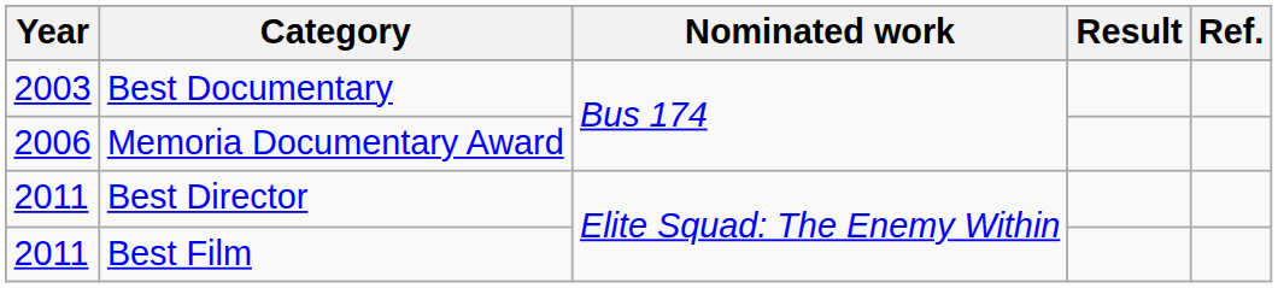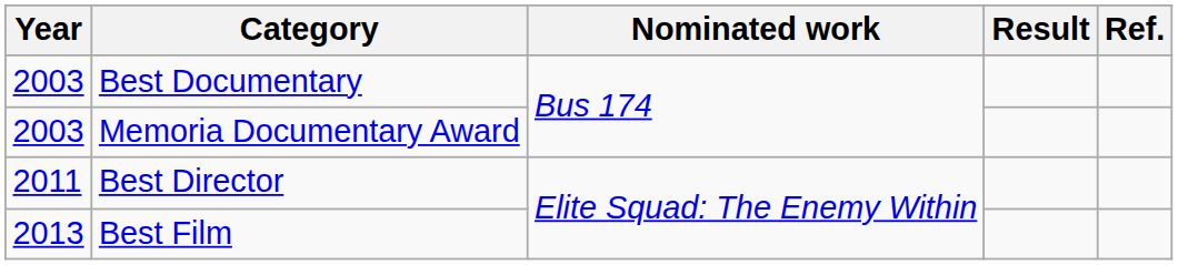 <table class="wikitable sortable">
 <tr>
 <th>Year</th>
 <th>Category</th>
 <th>Nominated work</th>
 <th>Result</th>
 <th>Ref.</th>
 </tr>
 <tr>
 <td><a href='#'>2003</a></td>
 <td><a href='#'>Best Documentary</a></td>
 <td rowspan=2><em><a href='#'>Bus 174</a></em></td>
 <td></td>
 <td></td>
 </tr>
 <tr>
-<td><a href='#'>2006</a></td>
+<td><a href='#'>2003</a></td>
 <td><a href='#'>Memoria Documentary Award</a></td>
 <td></td>
 <td></td>
 </tr>
 <tr>
 <td><a href='#'>2011</a></td>
 <td><a href='#'>Best Director</a></td>
 <td rowspan=2><em><a href='#'>Elite Squad: The Enemy Within</a></em></td>
 <td></td>
 <td></td>
 </tr>
 <tr>
-<td><a href='#'>2011</a></td>
+<td><a href='#'>2013</a></td>
 <td><a href='#'>Best Film</a></td>
 <td></td>
 <td></td>
 </tr>
 </table>
